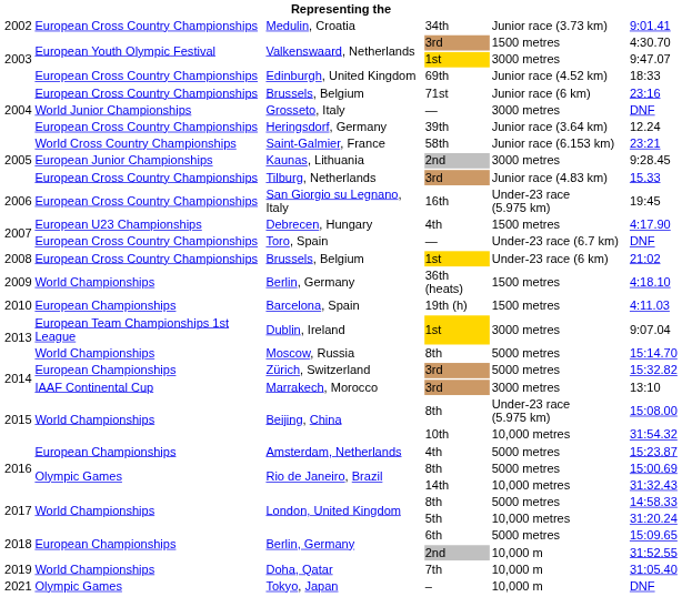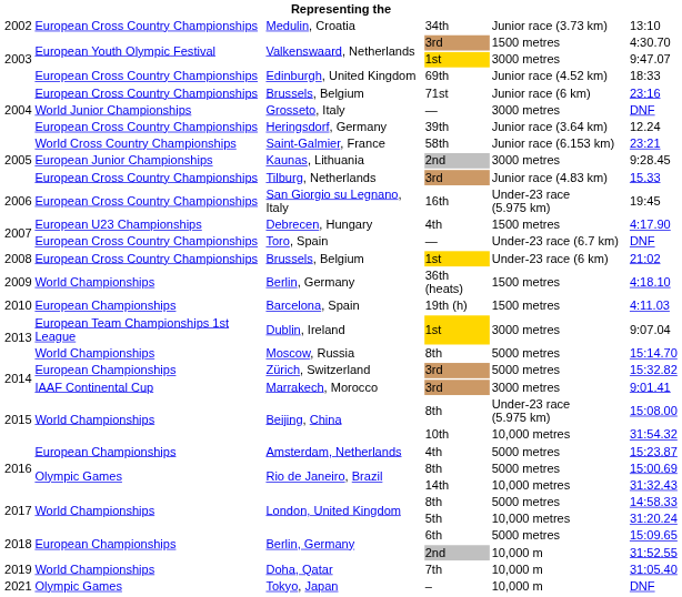 <table>
 <tr>
 <th colspan="6">Representing the </th>
 </tr>
 <tr>
 <td>2002</td>
 <td><a href='#'>European Cross Country Championships</a></td>
 <td><a href='#'>Medulin</a>, Croatia</td>
 <td>34th</td>
 <td>Junior race (3.73 km)</td>
-<td><a href='#'>9:01.41</a></td>
+<td>13:10</td>
 </tr>
 <tr>
 <td rowspan=3>2003</td>
 <td rowspan=2><a href='#'>European Youth Olympic Festival</a></td>
 <td rowspan=2><a href='#'>Valkenswaard</a>, Netherlands</td>
 <td bgcolor=cc9966>3rd</td>
 <td>1500 metres</td>
 <td>4:30.70</td>
 </tr>
 <tr>
 <td bgcolor=gold>1st</td>
 <td>3000 metres</td>
 <td>9:47.07</td>
 </tr>
 <tr>
 <td><a href='#'>European Cross Country Championships</a></td>
 <td><a href='#'>Edinburgh</a>, United Kingdom</td>
 <td>69th</td>
 <td>Junior race (4.52 km)</td>
 <td>18:33</td>
 </tr>
 <tr>
 <td rowspan=3>2004</td>
 <td><a href='#'>European Cross Country Championships</a></td>
 <td><a href='#'>Brussels</a>, Belgium</td>
 <td>71st</td>
 <td>Junior race (6 km)</td>
 <td><a href='#'>23:16</a></td>
 </tr>
 <tr>
 <td><a href='#'>World Junior Championships</a></td>
 <td><a href='#'>Grosseto</a>, Italy</td>
 <td>—</td>
 <td>3000 metres</td>
 <td><a href='#'>DNF</a></td>
 </tr>
 <tr>
 <td><a href='#'>European Cross Country Championships</a></td>
 <td><a href='#'>Heringsdorf</a>, Germany</td>
 <td>39th</td>
 <td>Junior race (3.64 km)</td>
 <td>12.24</td>
 </tr>
 <tr>
 <td rowspan=3>2005</td>
 <td><a href='#'>World Cross Country Championships</a></td>
 <td><a href='#'>Saint-Galmier</a>, France</td>
 <td>58th</td>
 <td>Junior race (6.153 km)</td>
 <td><a href='#'>23:21</a></td>
 </tr>
 <tr>
 <td><a href='#'>European Junior Championships</a></td>
 <td><a href='#'>Kaunas</a>, Lithuania</td>
 <td bgcolor=silver>2nd</td>
 <td>3000 metres</td>
 <td>9:28.45</td>
 </tr>
 <tr>
 <td><a href='#'>European Cross Country Championships</a></td>
 <td><a href='#'>Tilburg</a>, Netherlands</td>
 <td bgcolor=cc9966>3rd</td>
 <td>Junior race (4.83 km)</td>
 <td><a href='#'>15.33</a></td>
 </tr>
 <tr>
 <td>2006</td>
 <td><a href='#'>European Cross Country Championships</a></td>
 <td><a href='#'>San Giorgio su Legnano</a>, Italy</td>
 <td>16th</td>
 <td>Under-23 race (5.975 km)</td>
 <td>19:45</td>
 </tr>
 <tr>
 <td rowspan=2>2007</td>
 <td><a href='#'>European U23 Championships</a></td>
 <td><a href='#'>Debrecen</a>, Hungary</td>
 <td>4th</td>
 <td>1500 metres</td>
 <td><a href='#'>4:17.90</a></td>
 </tr>
 <tr>
 <td><a href='#'>European Cross Country Championships</a></td>
 <td><a href='#'>Toro</a>, Spain</td>
 <td>—</td>
 <td>Under-23 race (6.7 km)</td>
 <td><a href='#'>DNF</a></td>
 </tr>
 <tr>
 <td>2008</td>
 <td><a href='#'>European Cross Country Championships</a></td>
 <td><a href='#'>Brussels</a>, Belgium</td>
 <td bgcolor=gold>1st</td>
 <td>Under-23 race (6 km)</td>
 <td><a href='#'>21:02</a></td>
 </tr>
 <tr>
 <td>2009</td>
 <td><a href='#'>World Championships</a></td>
 <td><a href='#'>Berlin</a>, Germany</td>
 <td>36th (heats)</td>
 <td>1500 metres</td>
 <td><a href='#'>4:18.10</a></td>
 </tr>
 <tr>
 <td>2010</td>
 <td><a href='#'>European Championships</a></td>
 <td><a href='#'>Barcelona</a>, Spain</td>
 <td>19th (h)</td>
 <td>1500 metres</td>
 <td><a href='#'>4:11.03</a></td>
 </tr>
 <tr>
 <td rowspan=2>2013</td>
 <td><a href='#'>European Team Championships 1st League</a></td>
 <td><a href='#'>Dublin</a>, Ireland</td>
 <td bgcolor=gold>1st</td>
 <td>3000 metres</td>
 <td>9:07.04</td>
 </tr>
 <tr>
 <td><a href='#'>World Championships</a></td>
 <td><a href='#'>Moscow</a>, Russia</td>
 <td>8th</td>
 <td>5000 metres</td>
 <td><a href='#'>15:14.70</a></td>
 </tr>
 <tr>
 <td rowspan=2>2014</td>
 <td><a href='#'>European Championships</a></td>
 <td><a href='#'>Zürich</a>, Switzerland</td>
 <td bgcolor=cc9966>3rd</td>
 <td>5000 metres</td>
 <td><a href='#'>15:32.82</a></td>
 </tr>
 <tr>
 <td><a href='#'>IAAF Continental Cup</a></td>
 <td><a href='#'>Marrakech</a>, Morocco</td>
 <td bgcolor=cc9966>3rd</td>
 <td>3000 metres</td>
-<td>13:10</td>
+<td><a href='#'>9:01.41</a></td>
 </tr>
 <tr>
 <td rowspan=2>2015</td>
 <td rowspan=2><a href='#'>World Championships</a></td>
 <td rowspan=2><a href='#'>Beijing</a>, <a href='#'>China</a></td>
 <td>8th</td>
 <td>Under-23 race (5.975 km)</td>
 <td><a href='#'>15:08.00</a></td>
 </tr>
 <tr>
 <td>10th</td>
 <td>10,000 metres</td>
 <td><a href='#'>31:54.32</a></td>
 </tr>
 <tr>
 <td rowspan=3>2016</td>
 <td><a href='#'>European Championships</a></td>
 <td><a href='#'>Amsterdam, Netherlands</a></td>
 <td>4th</td>
 <td>5000 metres</td>
 <td><a href='#'>15:23.87</a></td>
 </tr>
 <tr>
 <td rowspan=2><a href='#'>Olympic Games</a></td>
 <td rowspan=2><a href='#'>Rio de Janeiro</a>, <a href='#'>Brazil</a></td>
 <td>8th</td>
 <td>5000 metres</td>
 <td><a href='#'>15:00.69</a></td>
 </tr>
 <tr>
 <td>14th</td>
 <td>10,000 metres</td>
 <td><a href='#'>31:32.43</a></td>
 </tr>
 <tr>
 <td rowspan=2>2017</td>
 <td rowspan=2><a href='#'>World Championships</a></td>
 <td rowspan=2><a href='#'>London, United Kingdom</a></td>
 <td>8th</td>
 <td>5000 metres</td>
 <td><a href='#'>14:58.33</a></td>
 </tr>
 <tr>
 <td>5th</td>
 <td>10,000 metres</td>
 <td><a href='#'>31:20.24</a></td>
 </tr>
 <tr>
 <td rowspan=2>2018</td>
 <td rowspan=2><a href='#'>European Championships</a></td>
 <td rowspan=2><a href='#'>Berlin, Germany</a></td>
 <td>6th</td>
 <td>5000 metres</td>
 <td><a href='#'>15:09.65</a></td>
 </tr>
 <tr>
 <td bgcolor=silver>2nd</td>
 <td>10,000 m</td>
 <td><a href='#'>31:52.55</a></td>
 </tr>
 <tr>
 <td>2019</td>
 <td><a href='#'>World Championships</a></td>
 <td><a href='#'>Doha, Qatar</a></td>
 <td>7th</td>
 <td>10,000 m</td>
 <td><a href='#'>31:05.40</a></td>
 </tr>
 <tr>
 <td>2021</td>
 <td rowspan=1><a href='#'>Olympic Games</a></td>
 <td rowspan=1><a href='#'>Tokyo</a>, <a href='#'>Japan</a></td>
 <td>–</td>
 <td>10,000 m</td>
 <td><a href='#'>DNF</a></td>
 </tr>
 </table>
